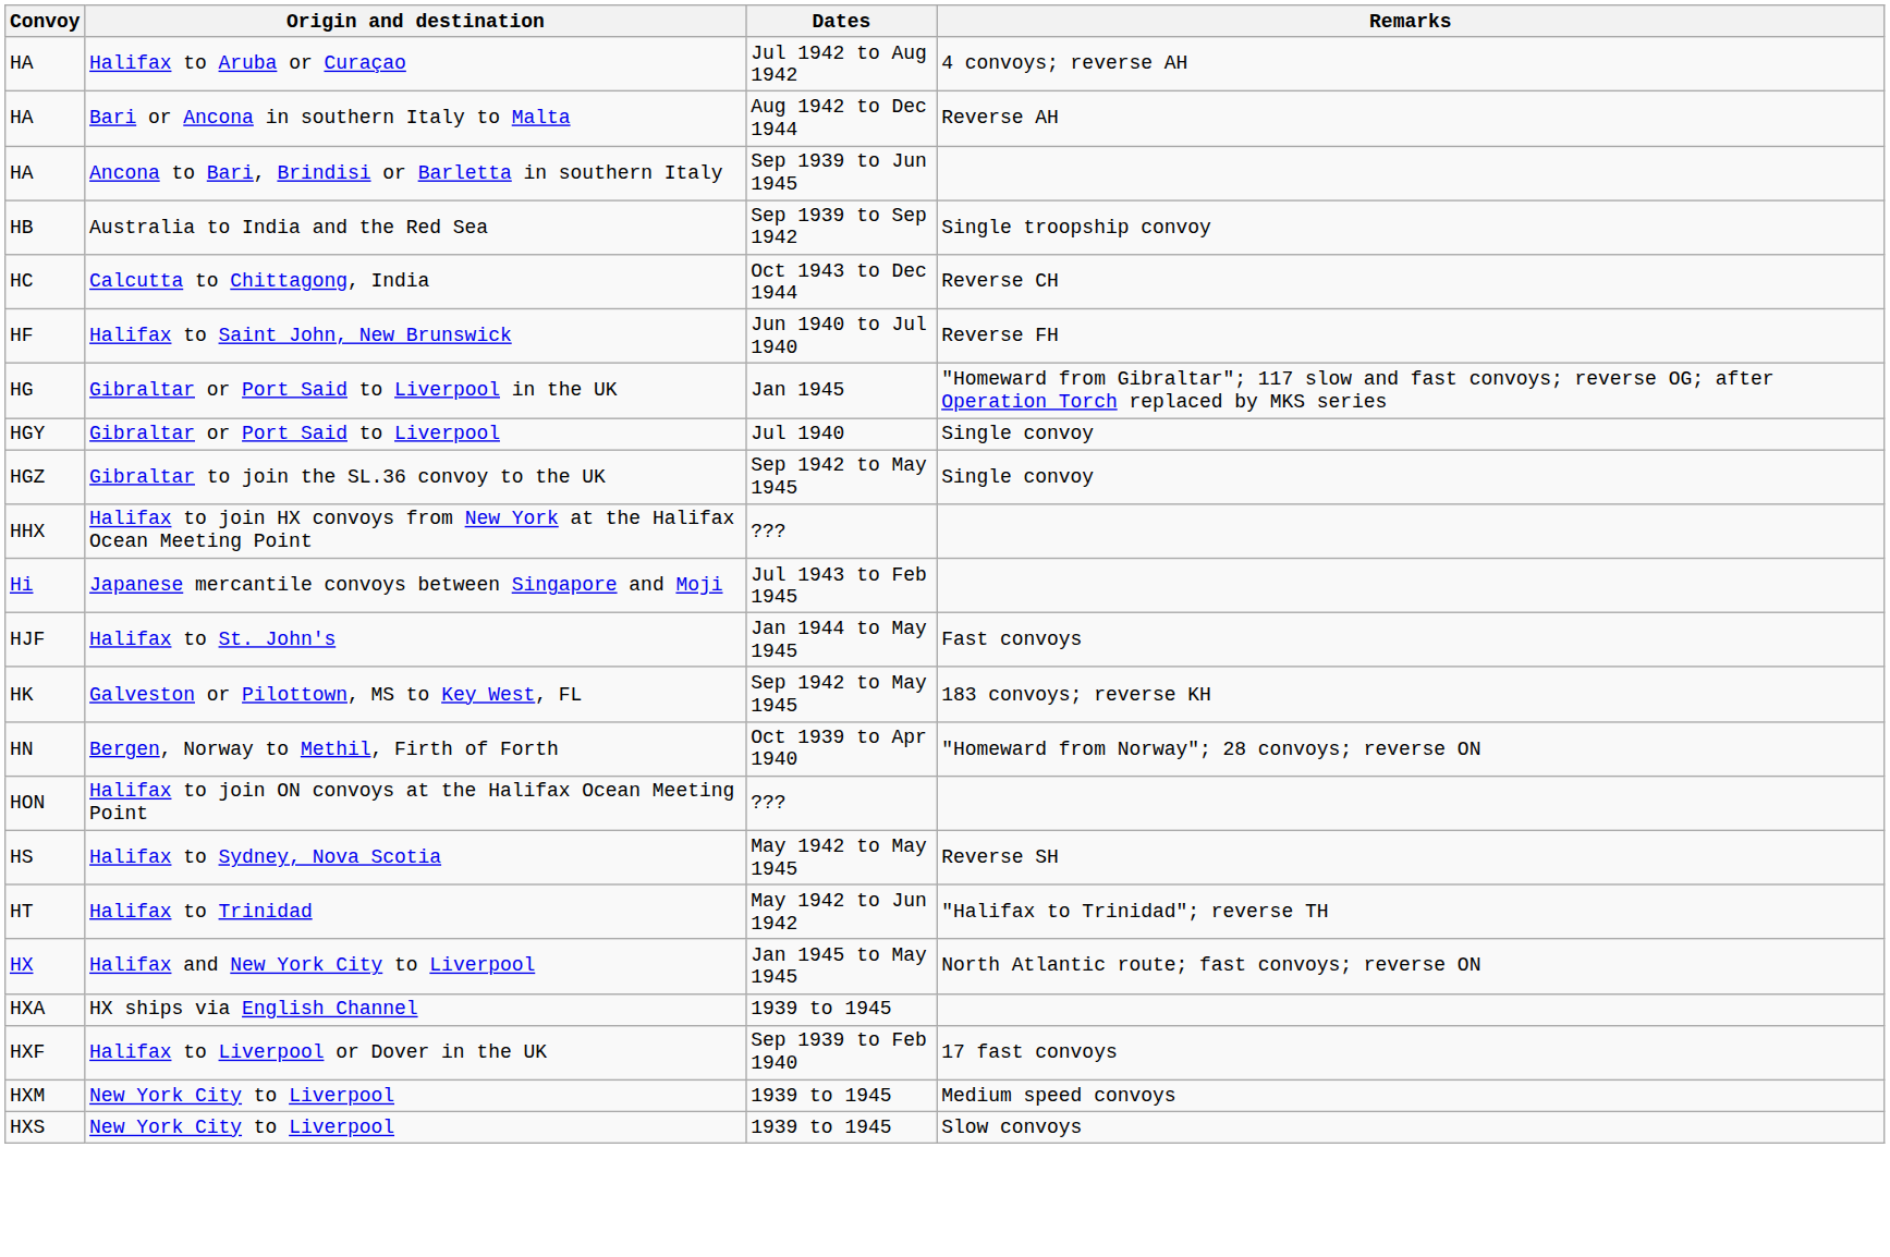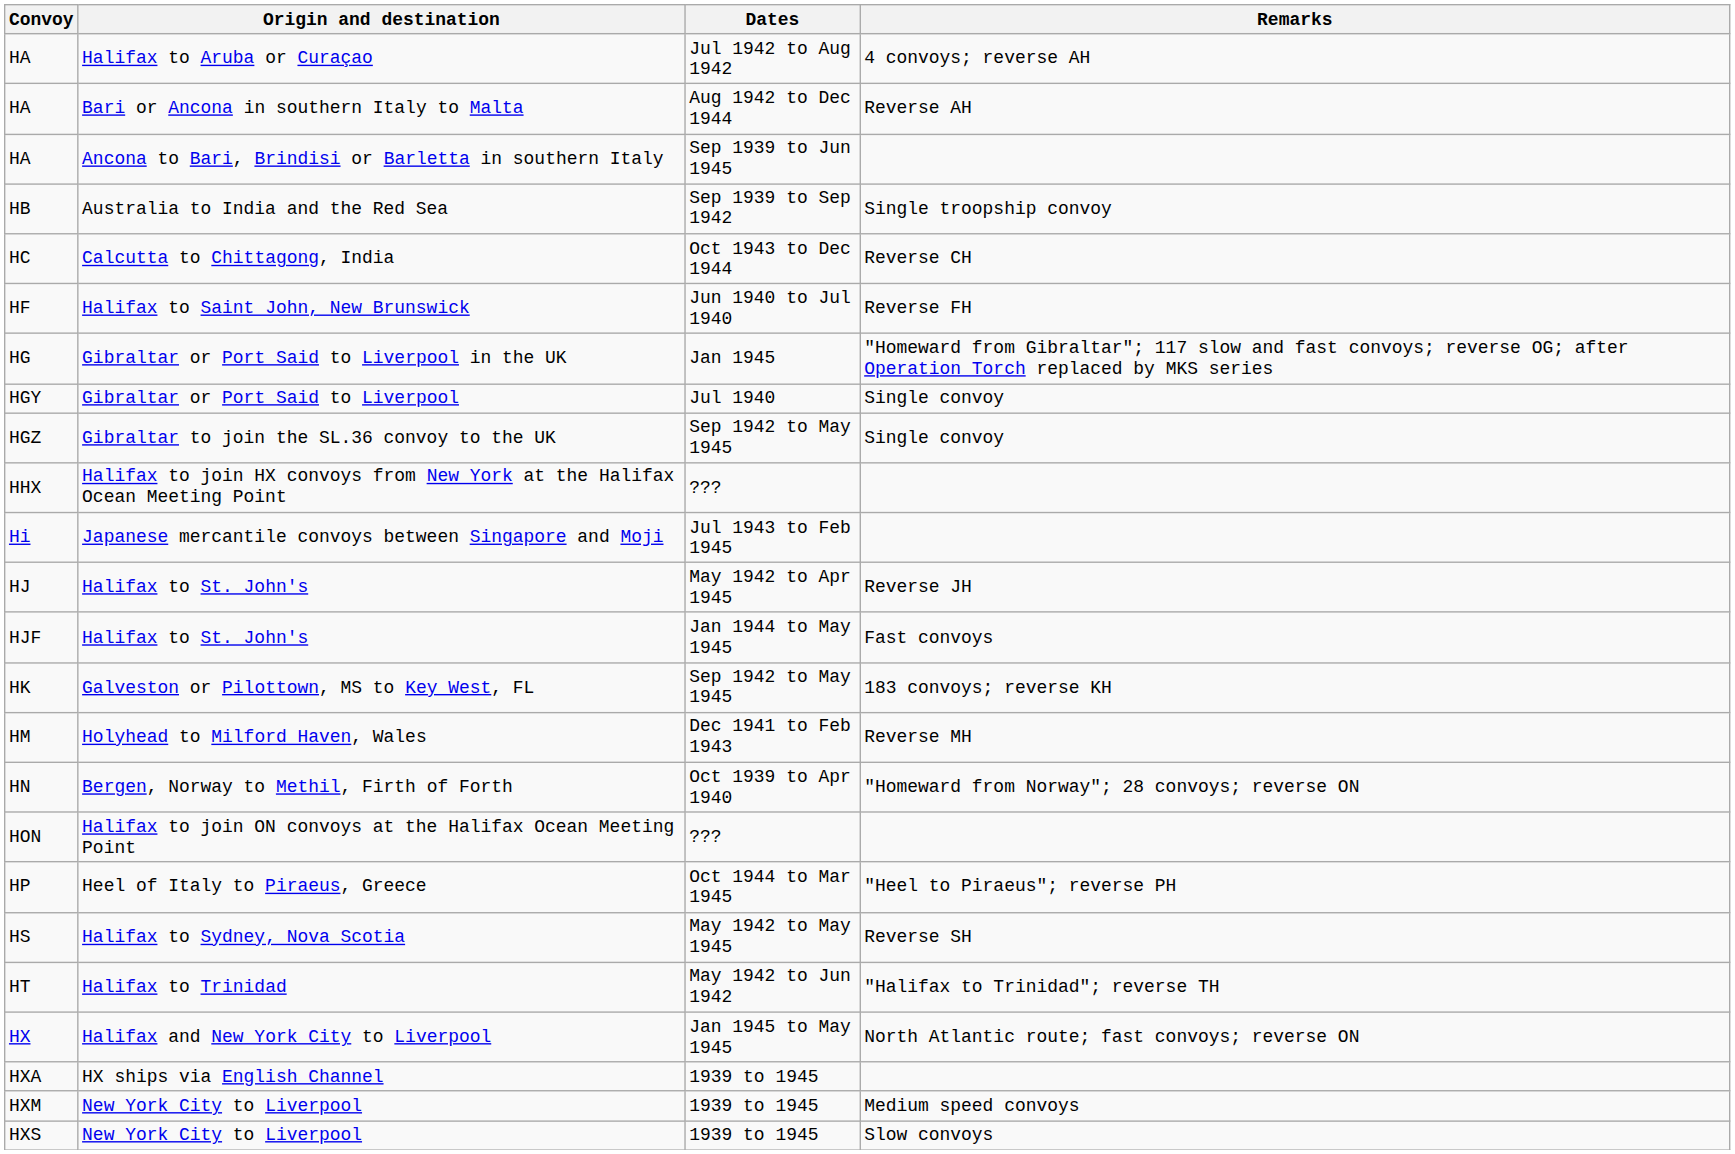 <table class="wikitable">
 <tr>
 <th>Convoy</th>
 <th>Origin and destination</th>
 <th>Dates</th>
 <th>Remarks</th>
 </tr>
 <tr>
 <td>HA</td>
 <td><a href='#'>Halifax</a> to <a href='#'>Aruba</a> or <a href='#'>Curaçao</a></td>
 <td>Jul 1942 to Aug 1942</td>
 <td>4 convoys; reverse AH</td>
 </tr>
 <tr>
 <td>HA</td>
 <td><a href='#'>Bari</a> or <a href='#'>Ancona</a> in southern Italy to <a href='#'>Malta</a></td>
 <td>Aug 1942 to Dec 1944</td>
 <td>Reverse AH</td>
 </tr>
 <tr>
 <td>HA</td>
 <td><a href='#'>Ancona</a> to <a href='#'>Bari</a>, <a href='#'>Brindisi</a> or <a href='#'>Barletta</a> in southern Italy</td>
 <td>Sep 1939 to Jun 1945</td>
 <td></td>
 </tr>
 <tr>
 <td>HB</td>
 <td>Australia to India and the Red Sea</td>
 <td>Sep 1939 to Sep 1942</td>
 <td>Single troopship convoy</td>
 </tr>
 <tr>
 <td>HC</td>
 <td><a href='#'>Calcutta</a> to <a href='#'>Chittagong</a>, India</td>
 <td>Oct 1943 to Dec 1944</td>
 <td>Reverse CH</td>
 </tr>
 <tr>
 <td>HF</td>
 <td><a href='#'>Halifax</a> to <a href='#'>Saint John, New Brunswick</a></td>
 <td>Jun 1940 to Jul 1940</td>
 <td>Reverse FH</td>
 </tr>
 <tr>
 <td>HG</td>
 <td><a href='#'>Gibraltar</a> or <a href='#'>Port Said</a> to <a href='#'>Liverpool</a> in the UK</td>
 <td>Jan 1945</td>
 <td>"Homeward from Gibraltar"; 117 slow and fast convoys; reverse OG; after <a href='#'>Operation Torch</a> replaced by MKS series</td>
 </tr>
 <tr>
 <td>HGY</td>
 <td><a href='#'>Gibraltar</a> or <a href='#'>Port Said</a> to <a href='#'>Liverpool</a></td>
 <td>Jul 1940</td>
 <td>Single convoy</td>
 </tr>
 <tr>
 <td>HGZ</td>
 <td><a href='#'>Gibraltar</a> to join the SL.36 convoy to the UK</td>
 <td>Sep 1942 to May 1945</td>
 <td>Single convoy</td>
 </tr>
 <tr>
 <td>HHX</td>
 <td><a href='#'>Halifax</a> to join HX convoys from <a href='#'>New York</a> at the Halifax Ocean Meeting Point</td>
 <td>???</td>
 <td></td>
 </tr>
 <tr>
 <td><a href='#'>Hi</a></td>
 <td><a href='#'>Japanese</a> mercantile convoys between <a href='#'>Singapore</a> and <a href='#'>Moji</a></td>
 <td>Jul 1943 to Feb 1945</td>
 <td></td>
 </tr>
 <tr>
+<td>HJ</td>
+<td><a href='#'>Halifax</a> to <a href='#'>St. John's</a></td>
+<td>May 1942 to Apr 1945</td>
+<td>Reverse JH</td>
+</tr>
+<tr>
 <td>HJF</td>
 <td><a href='#'>Halifax</a> to <a href='#'>St. John's</a></td>
 <td>Jan 1944 to May 1945</td>
 <td>Fast convoys</td>
 </tr>
 <tr>
 <td>HK</td>
 <td><a href='#'>Galveston</a> or <a href='#'>Pilottown</a>, MS to <a href='#'>Key West</a>, FL</td>
 <td>Sep 1942 to May 1945</td>
 <td>183 convoys; reverse KH</td>
 </tr>
 <tr>
+<td>HM</td>
+<td><a href='#'>Holyhead</a> to <a href='#'>Milford Haven</a>, Wales</td>
+<td>Dec 1941 to Feb 1943</td>
+<td>Reverse MH</td>
+</tr>
+<tr>
 <td>HN</td>
 <td><a href='#'>Bergen</a>, Norway to <a href='#'>Methil</a>, Firth of Forth</td>
 <td>Oct 1939 to Apr 1940</td>
 <td>"Homeward from Norway"; 28 convoys; reverse ON</td>
 </tr>
 <tr>
 <td>HON</td>
 <td><a href='#'>Halifax</a> to join ON convoys at the Halifax Ocean Meeting Point</td>
 <td>???</td>
 <td></td>
+</tr>
+<tr>
+<td>HP</td>
+<td>Heel of Italy to <a href='#'>Piraeus</a>, Greece</td>
+<td>Oct 1944 to Mar 1945</td>
+<td>"Heel to Piraeus"; reverse PH</td>
 </tr>
 <tr>
 <td>HS</td>
 <td><a href='#'>Halifax</a> to <a href='#'>Sydney, Nova Scotia</a></td>
 <td>May 1942 to May 1945</td>
 <td>Reverse SH</td>
 </tr>
 <tr>
 <td>HT</td>
 <td><a href='#'>Halifax</a> to <a href='#'>Trinidad</a></td>
 <td>May 1942 to Jun 1942</td>
 <td>"Halifax to Trinidad"; reverse TH</td>
 </tr>
 <tr>
 <td><a href='#'>HX</a></td>
 <td><a href='#'>Halifax</a> and <a href='#'>New York City</a> to <a href='#'>Liverpool</a></td>
 <td>Jan 1945 to May 1945</td>
 <td>North Atlantic route; fast convoys; reverse ON</td>
 </tr>
 <tr>
 <td>HXA</td>
 <td>HX ships via <a href='#'>English Channel</a></td>
 <td>1939 to 1945</td>
 <td></td>
 </tr>
 <tr>
-<td>HXF</td>
-<td><a href='#'>Halifax</a> to <a href='#'>Liverpool</a> or Dover in the UK</td>
-<td>Sep 1939 to Feb 1940</td>
-<td>17 fast convoys</td>
-</tr>
-<tr>
 <td>HXM</td>
 <td><a href='#'>New York City</a> to <a href='#'>Liverpool</a></td>
 <td>1939 to 1945</td>
 <td>Medium speed convoys</td>
 </tr>
 <tr>
 <td>HXS</td>
 <td><a href='#'>New York City</a> to <a href='#'>Liverpool</a></td>
 <td>1939 to 1945</td>
 <td>Slow convoys</td>
 </tr>
 </table>
